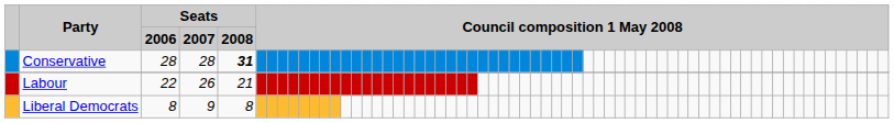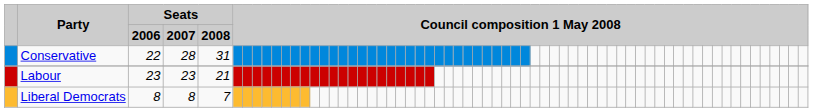 <table class="wikitable">
 <tr>
 <th style="background:#ccc" rowspan="2">  </th>
 <th style="background:#ccc" rowspan="2">Party</th>
 <th style="background:#ccc" colspan="3">Seats</th>
 <th style="background:#ccc" colspan="63" rowspan="2">Council composition 1 May 2008</th>
 </tr>
 <tr>
 <th style="background:#ccc">2006</th>
 <th style="background:#ccc">2007</th>
 <th style="background:#ccc">2008</th>
 </tr>
 <tr>
 <td style="background:#0087DC"> </td>
 <td><a href='#'>Conservative</a></td>
+<td style="text-align: right"><em>22</em></td>
 <td style="text-align: right"><em>28</em></td>
-<td style="text-align: right"><em>28</em></td>
-<td style="text-align: right"><strong><em>31</em></strong></td>
+<td style="text-align: right"><em>31</em></td>
 <td style="background:#0087DC"> </td>
 <td style="background:#0087DC"> </td>
 <td style="background:#0087DC"> </td>
 <td style="background:#0087DC"> </td>
 <td style="background:#0087DC"> </td>
 <td style="background:#0087DC"> </td>
 <td style="background:#0087DC"> </td>
 <td style="background:#0087DC"> </td>
 <td style="background:#0087DC"> </td>
 <td style="background:#0087DC"> </td>
 <td style="background:#0087DC"> </td>
 <td style="background:#0087DC"> </td>
 <td style="background:#0087DC"> </td>
 <td style="background:#0087DC"> </td>
 <td style="background:#0087DC"> </td>
 <td style="background:#0087DC"> </td>
 <td style="background:#0087DC"> </td>
 <td style="background:#0087DC"> </td>
 <td style="background:#0087DC"> </td>
 <td style="background:#0087DC"> </td>
 <td style="background:#0087DC"> </td>
 <td style="background:#0087DC"> </td>
 <td style="background:#0087DC"> </td>
 <td style="background:#0087DC"> </td>
 <td style="background:#0087DC"> </td>
 <td style="background:#0087DC"> </td>
 <td style="background:#0087DC"> </td>
 <td style="background:#0087DC"> </td>
 <td style="background:#0087DC"> </td>
 <td style="background:#0087DC"> </td>
 <td style="background:#0087DC"> </td>
 <td> </td>
 <td> </td>
 <td> </td>
 <td> </td>
 <td> </td>
 <td> </td>
 <td> </td>
 <td> </td>
 <td> </td>
 <td> </td>
 <td> </td>
 <td> </td>
 <td> </td>
 <td> </td>
 <td> </td>
 <td> </td>
 <td> </td>
 <td> </td>
 <td> </td>
 <td> </td>
 <td> </td>
 <td> </td>
 <td> </td>
 <td> </td>
 <td> </td>
 <td> </td>
 <td> </td>
 <td> </td>
 <td> </td>
 </tr>
 <tr>
 </tr>
 <tr>
 <td style="background:#c00"> </td>
 <td><a href='#'>Labour</a></td>
-<td style="text-align: right"><em>22</em></td>
-<td style="text-align: right"><em>26</em></td>
+<td style="text-align: right"><em>23</em></td>
+<td style="text-align: right"><em>23</em></td>
 <td style="text-align: right"><em>21</em></td>
 <td style="background:#c00"> </td>
 <td style="background:#c00"> </td>
 <td style="background:#c00"> </td>
 <td style="background:#c00"> </td>
 <td style="background:#c00"> </td>
 <td style="background:#c00"> </td>
 <td style="background:#c00"> </td>
 <td style="background:#c00"> </td>
 <td style="background:#c00"> </td>
 <td style="background:#c00"> </td>
 <td style="background:#c00"> </td>
 <td style="background:#c00"> </td>
 <td style="background:#c00"> </td>
 <td style="background:#c00"> </td>
 <td style="background:#c00"> </td>
 <td style="background:#c00"> </td>
 <td style="background:#c00"> </td>
 <td style="background:#c00"> </td>
 <td style="background:#c00"> </td>
 <td style="background:#c00"> </td>
 <td style="background:#c00"> </td>
 <td> </td>
 <td> </td>
 <td> </td>
 <td> </td>
 <td> </td>
 <td> </td>
 <td> </td>
 <td> </td>
 <td> </td>
 <td> </td>
 <td> </td>
 <td> </td>
 <td> </td>
 <td> </td>
 <td> </td>
 <td> </td>
 <td> </td>
 <td> </td>
 <td> </td>
 <td> </td>
 <td> </td>
 <td> </td>
 <td> </td>
 <td> </td>
 <td> </td>
 <td> </td>
 <td> </td>
 <td> </td>
 <td> </td>
 <td> </td>
 <td> </td>
 <td> </td>
 <td> </td>
 <td> </td>
 <td> </td>
 <td> </td>
 <td> </td>
 <td> </td>
 <td> </td>
 </tr>
 <tr>
 <td style="background:#FDBB30"> </td>
 <td><a href='#'>Liberal Democrats</a></td>
 <td style="text-align: right"><em>8</em></td>
-<td style="text-align: right"><em>9</em></td>
 <td style="text-align: right"><em>8</em></td>
+<td style="text-align: right"><em>7</em></td>
 <td style="background:#FDBB30"> </td>
 <td style="background:#FDBB30"> </td>
 <td style="background:#FDBB30"> </td>
 <td style="background:#FDBB30"> </td>
 <td style="background:#FDBB30"> </td>
 <td style="background:#FDBB30"> </td>
 <td style="background:#FDBB30"> </td>
 <td style="background:#FDBB30"> </td>
 <td> </td>
 <td> </td>
 <td> </td>
 <td> </td>
 <td> </td>
 <td> </td>
 <td> </td>
 <td> </td>
 <td> </td>
 <td> </td>
 <td> </td>
 <td> </td>
 <td> </td>
 <td> </td>
 <td> </td>
 <td> </td>
 <td> </td>
 <td> </td>
 <td> </td>
 <td> </td>
 <td> </td>
 <td> </td>
 <td> </td>
 <td> </td>
 <td> </td>
 <td> </td>
 <td> </td>
 <td> </td>
 <td> </td>
 <td> </td>
 <td> </td>
 <td> </td>
 <td> </td>
 <td> </td>
 <td> </td>
 <td> </td>
 <td> </td>
 <td> </td>
 <td> </td>
 <td> </td>
 <td> </td>
 <td> </td>
 <td> </td>
 <td> </td>
 <td> </td>
 <td> </td>
 <td> </td>
 <td> </td>
 <td> </td>
 <td> </td>
 <td> </td>
 <td> </td>
 </tr>
 </table>
